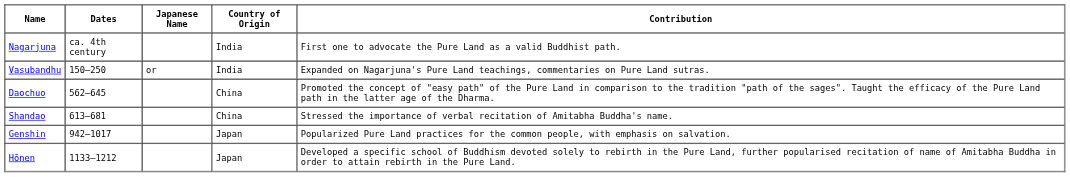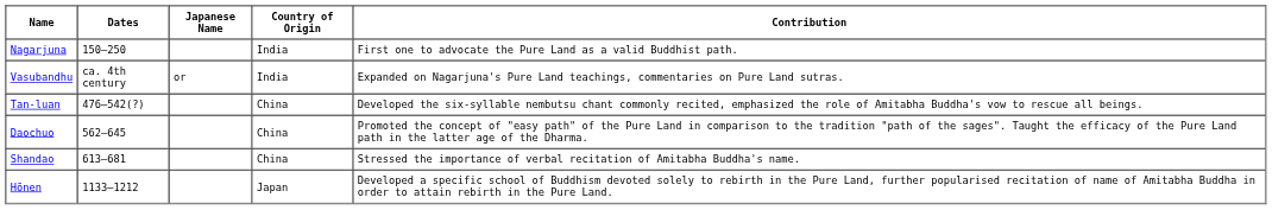 <table border="1" cellspacing="0" cellpadding="5" style="margin:auto;">
 <tr>
 <th>Name</th>
 <th>Dates</th>
 <th>Japanese Name</th>
 <th>Country of Origin</th>
 <th>Contribution</th>
 </tr>
 <tr>
 <td><a href='#'>Nagarjuna</a></td>
-<td>ca. 4th century</td>
+<td>150–250</td>
 <td></td>
 <td>India</td>
 <td>First one to advocate the Pure Land as a valid Buddhist path.</td>
 </tr>
 <tr>
 <td><a href='#'>Vasubandhu</a></td>
-<td>150–250</td>
+<td>ca. 4th century</td>
 <td> or </td>
 <td>India</td>
 <td>Expanded on Nagarjuna's Pure Land teachings, commentaries on Pure Land sutras.</td>
+</tr>
+<tr>
+<td><a href='#'>Tan-luan</a></td>
+<td>476–542(?)</td>
+<td></td>
+<td>China</td>
+<td>Developed the six-syllable nembutsu chant commonly recited, emphasized the role of Amitabha Buddha's vow to rescue all beings.</td>
 </tr>
 <tr>
 <td><a href='#'>Daochuo</a></td>
 <td>562–645</td>
 <td></td>
 <td>China</td>
 <td>Promoted the concept of "easy path" of the Pure Land in comparison to the tradition "path of the sages". Taught the efficacy of the Pure Land path in the latter age of the Dharma.</td>
 </tr>
 <tr>
 <td><a href='#'>Shandao</a></td>
 <td>613–681</td>
 <td></td>
 <td>China</td>
 <td>Stressed the importance of verbal recitation of Amitabha Buddha's name.</td>
 </tr>
 <tr>
-<td><a href='#'>Genshin</a></td>
-<td>942–1017</td>
-<td></td>
-<td>Japan</td>
-<td>Popularized Pure Land practices for the common people, with emphasis on salvation.</td>
-</tr>
-<tr>
 <td><a href='#'>Hōnen</a></td>
 <td>1133–1212</td>
 <td></td>
 <td>Japan</td>
 <td>Developed a specific school of Buddhism devoted solely to rebirth in the Pure Land, further popularised recitation of name of Amitabha Buddha in order to attain rebirth in the Pure Land.</td>
 </tr>
 </table>
